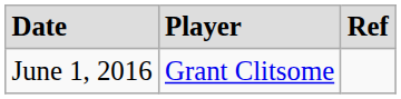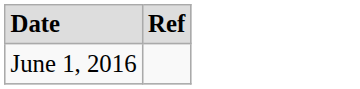 <table class="wikitable">
 <tr style="background:#ddd;">
 <td><strong>Date</strong></td>
-<td><strong>Player</strong></td>
 <td><strong>Ref</strong></td>
 </tr>
 <tr>
 <td>June 1, 2016</td>
-<td><a href='#'>Grant Clitsome</a></td>
 <td></td>
 </tr>
 </table>
